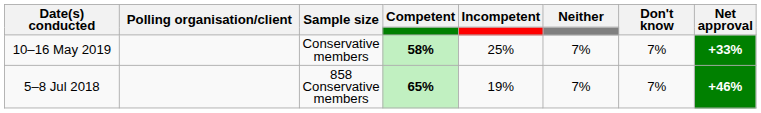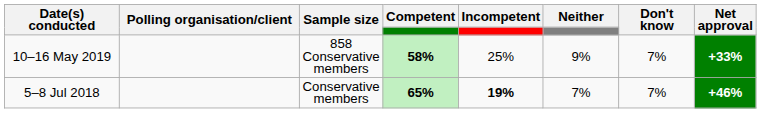 <table class="wikitable collapsible sortable" style="text-align:center;font-size:95%;line-height:14px;">
 <tr>
 <th rowspan="2" style="width:125px;">Date(s)<br>conducted</th>
 <th rowspan="2" style="width:200px;">Polling organisation/client</th>
 <th rowspan="2" style="width:60px;">Sample size</th>
 <th class="unsortable" style="width:80px;">Competent</th>
 <th class="unsortable" style="width: 80px;">Incompetent</th>
 <th class="unsortable" style="width:80px;">Neither</th>
 <th rowspan="2" class="unsortable" style="width:80px;">Don't know</th>
 <th rowspan="2" class="unsortable" style="width:20px;">Net approval</th>
 </tr>
 <tr>
 <th class="unsortable" style="background:green;width:60px;"></th>
 <th class="unsortable" style="background:red;width:60px;"></th>
 <th class="unsortable" style="background:grey;width:60px;"></th>
 </tr>
 <tr>
 <td>10–16 May 2019</td>
 <td></td>
-<td>Conservative members</td>
+<td>858 Conservative members</td>
 <td style="background:#C1F0C1"><strong>58%</strong></td>
 <td>25%</td>
-<td>7%</td>
+<td>9%</td>
 <td>7%</td>
 <td style="background:green;color:white;"><strong>+33%</strong></td>
 </tr>
 <tr>
 <td>5–8 Jul 2018</td>
 <td></td>
-<td>858 Conservative members</td>
+<td>Conservative members</td>
 <td style="background:#C1F0C1"><strong>65%</strong></td>
-<td>19%</td>
+<td><strong>19%</strong></td>
 <td>7%</td>
 <td>7%</td>
 <td style="background:green;color:white;"><strong>+46%</strong></td>
 </tr>
 </table>
